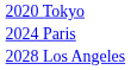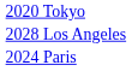 <table>
 <tr>
 <td><a href='#'>2020 Tokyo</a><br></td>
+<td></td>
+<td></td>
+<td></td>
+</tr>
+<tr>
+<td><a href='#'>2028 Los Angeles</a> <br></td>
 <td></td>
 <td></td>
 <td></td>
 </tr>
 <tr>
 <td><a href='#'>2024 Paris</a> <br></td>
 <td></td>
 <td></td>
 <td></td>
 </tr>
 <tr>
-<td><a href='#'>2028 Los Angeles</a> <br></td>
-<td></td>
-<td></td>
-<td></td>
-</tr>
-<tr>
 </tr>
 </table>
